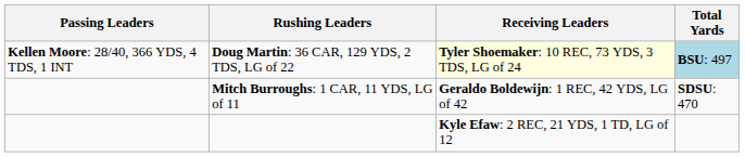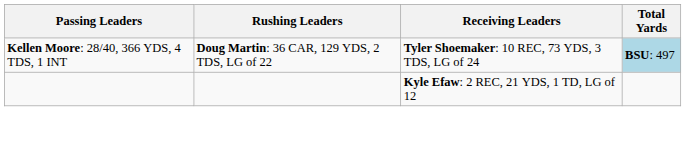 <table class="wikitable">
 <tr>
 <th>Passing Leaders</th>
 <th>Rushing Leaders</th>
 <th>Receiving Leaders</th>
 <th>Total Yards</th>
 </tr>
 <tr>
 <td><strong>Kellen Moore</strong>: 28/40, 366 YDS, 4 TDS, 1 INT</td>
 <td><strong>Doug Martin</strong>: 36 CAR, 129 YDS, 2 TDS, LG of 22</td>
-<td style="background: lightyellow;"><strong>Tyler Shoemaker</strong>: 10 REC, 73 YDS, 3 TDS, LG of 24</td>
+<td><strong>Tyler Shoemaker</strong>: 10 REC, 73 YDS, 3 TDS, LG of 24</td>
 <td style="background: lightblue;"><strong>BSU</strong>: 497</td>
-</tr>
-<tr>
-<td></td>
-<td><strong>Mitch Burroughs</strong>: 1 CAR, 11 YDS, LG of 11</td>
-<td><strong>Geraldo Boldewijn</strong>: 1 REC, 42 YDS, LG of 42</td>
-<td><strong>SDSU</strong>: 470</td>
 </tr>
 <tr>
 <td></td>
 <td></td>
 <td><strong>Kyle Efaw</strong>: 2 REC, 21 YDS, 1 TD, LG of 12</td>
 <td></td>
 </tr>
 </table>
